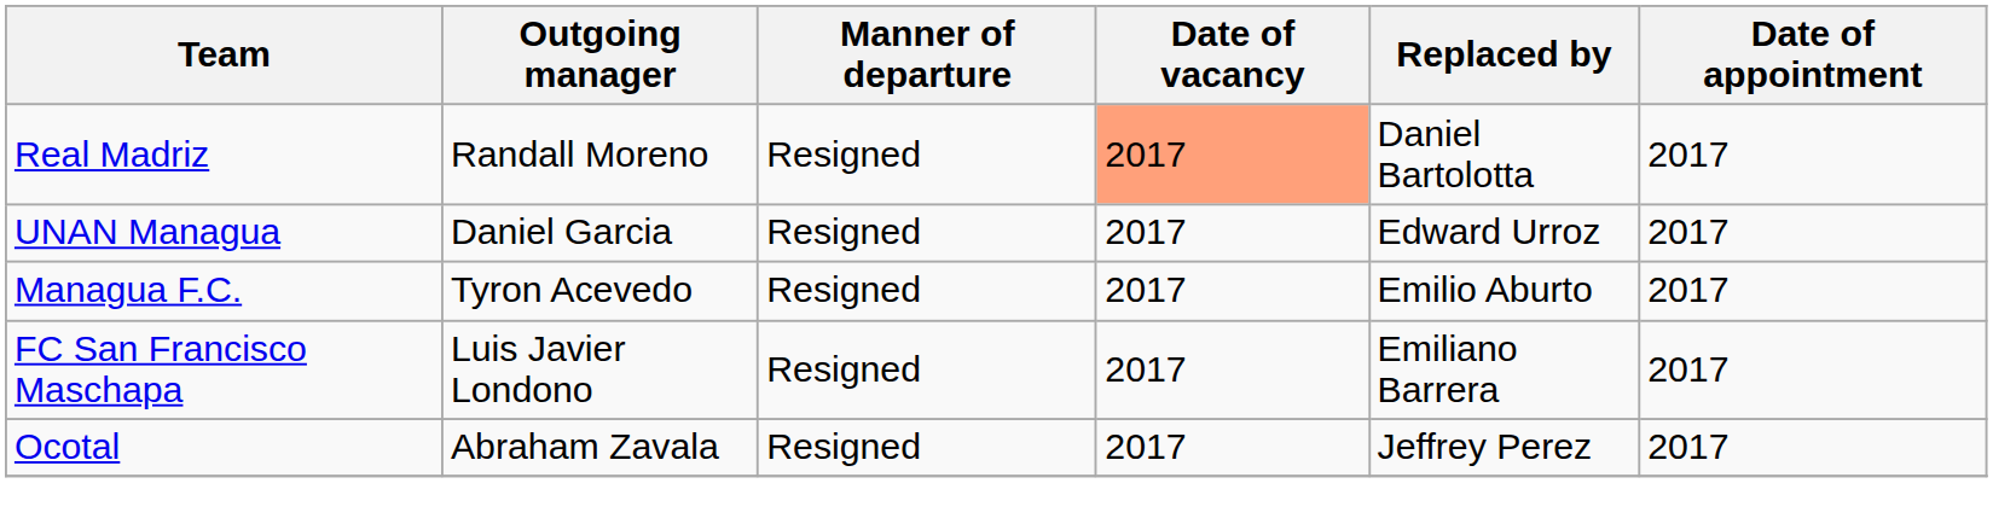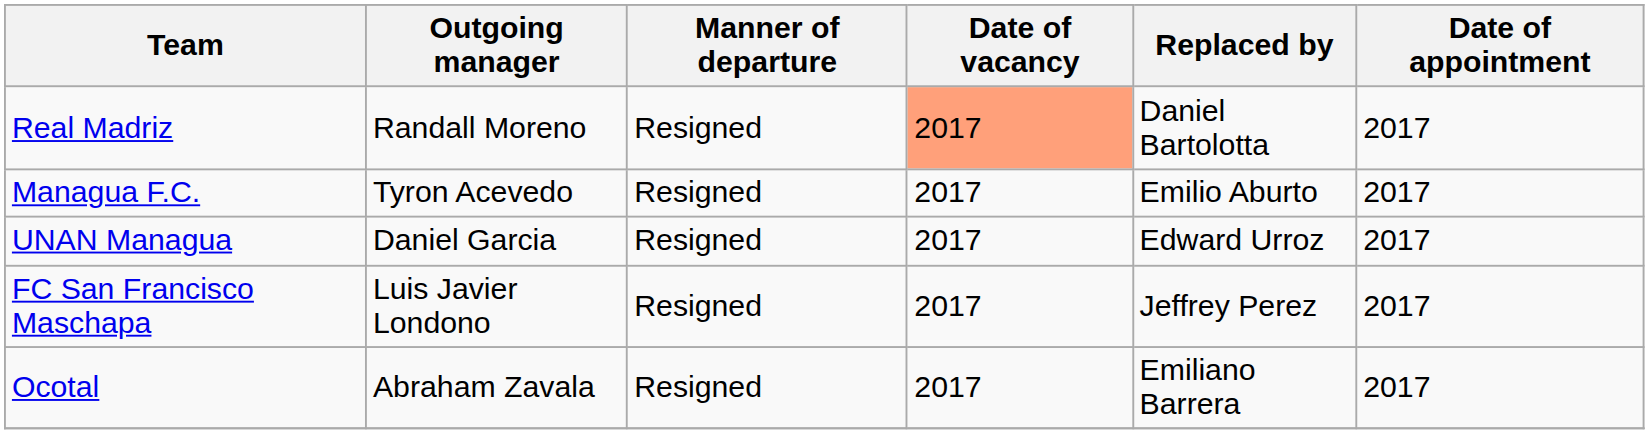 <table class="wikitable">
 <tr>
 <th>Team</th>
 <th>Outgoing manager</th>
 <th>Manner of departure</th>
 <th>Date of vacancy</th>
 <th>Replaced by</th>
 <th>Date of appointment</th>
 </tr>
 <tr>
 <td><a href='#'>Real Madriz</a></td>
 <td> Randall Moreno</td>
 <td>Resigned</td>
 <td style="background: lightsalmon;">2017</td>
 <td> Daniel Bartolotta</td>
 <td>2017</td>
 </tr>
 <tr>
+<td><a href='#'>Managua F.C.</a></td>
+<td> Tyron Acevedo</td>
+<td>Resigned</td>
+<td>2017</td>
+<td> Emilio Aburto</td>
+<td>2017</td>
+</tr>
+<tr>
 <td><a href='#'>UNAN Managua</a></td>
 <td> Daniel Garcia</td>
 <td>Resigned</td>
 <td>2017</td>
 <td> Edward Urroz</td>
 <td>2017</td>
 </tr>
 <tr>
-<td><a href='#'>Managua F.C.</a></td>
-<td> Tyron Acevedo</td>
-<td>Resigned</td>
-<td>2017</td>
-<td> Emilio Aburto</td>
-<td>2017</td>
-</tr>
-<tr>
 <td><a href='#'>FC San Francisco Maschapa</a></td>
 <td> Luis Javier Londono</td>
 <td>Resigned</td>
 <td>2017</td>
-<td> Emiliano Barrera</td>
+<td> Jeffrey Perez</td>
 <td>2017</td>
 </tr>
 <tr>
 <td><a href='#'>Ocotal</a></td>
 <td> Abraham Zavala</td>
 <td>Resigned</td>
 <td>2017</td>
-<td> Jeffrey Perez</td>
+<td> Emiliano Barrera</td>
 <td>2017</td>
 </tr>
 <tr>
 </tr>
 </table>
